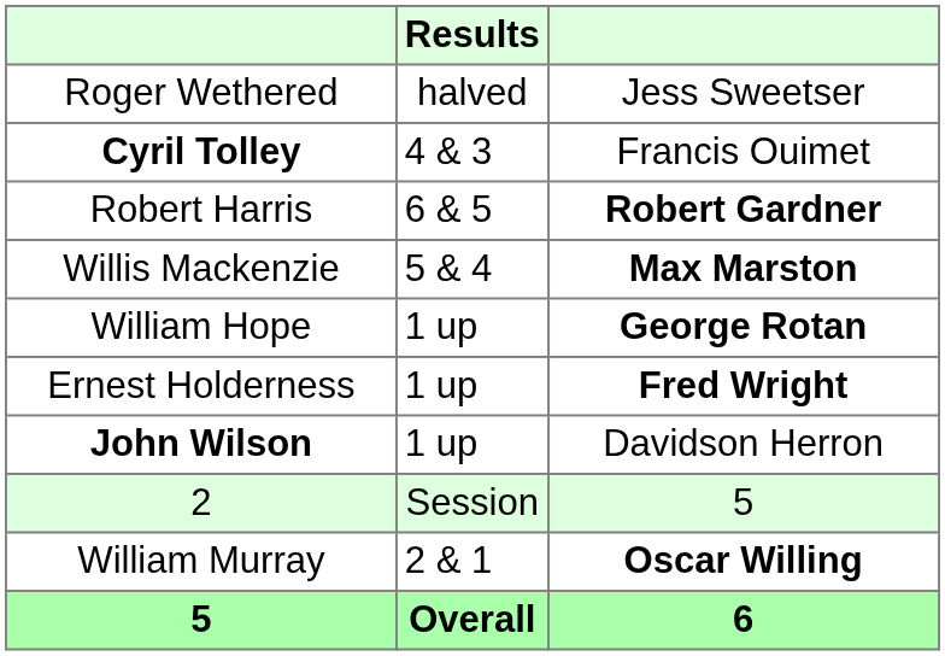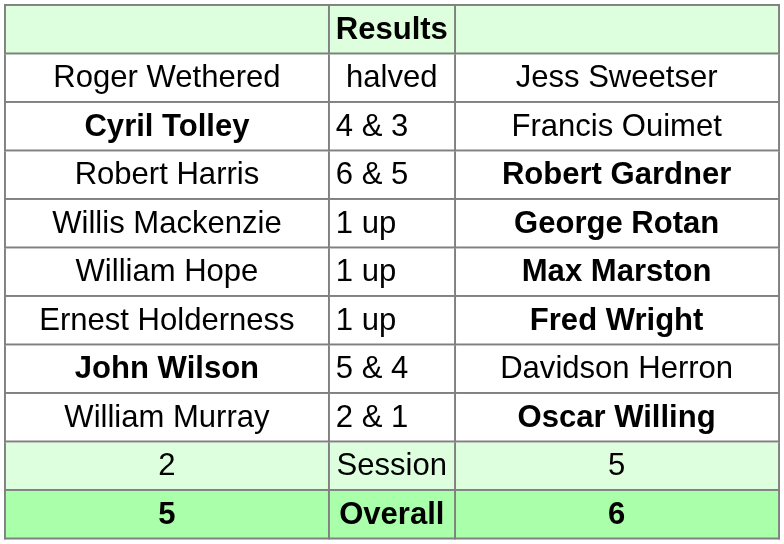 <table border="1" cellpadding="3" style="border-collapse: collapse; text-align:center;">
 <tr style="background:#ddffdd;">
 <th width=160></th>
 <th>Results</th>
 <th width=160></th>
 </tr>
 <tr>
 <td>Roger Wethered</td>
 <td>halved</td>
 <td>Jess Sweetser</td>
 </tr>
 <tr>
 <td><strong>Cyril Tolley</strong></td>
 <td align=left> 4 & 3</td>
 <td>Francis Ouimet</td>
 </tr>
 <tr>
 <td>Robert Harris</td>
 <td align=left> 6 & 5</td>
 <td><strong>Robert Gardner</strong></td>
 </tr>
 <tr>
 <td>Willis Mackenzie</td>
-<td align=left> 5 & 4</td>
-<td><strong>Max Marston</strong></td>
+<td align=left> 1 up</td>
+<td><strong>George Rotan</strong></td>
 </tr>
 <tr>
 <td>William Hope</td>
 <td align=left> 1 up</td>
-<td><strong>George Rotan</strong></td>
+<td><strong>Max Marston</strong></td>
 </tr>
 <tr>
 <td>Ernest Holderness</td>
 <td align=left> 1 up</td>
 <td><strong>Fred Wright</strong></td>
 </tr>
 <tr>
 <td><strong>John Wilson</strong></td>
-<td align=left> 1 up</td>
+<td align=left> 5 & 4</td>
 <td>Davidson Herron</td>
+</tr>
+<tr>
+<td>William Murray</td>
+<td align=left> 2 & 1</td>
+<td><strong>Oscar Willing</strong></td>
 </tr>
 <tr style="background:#ddffdd;">
 <td>2</td>
 <td>Session</td>
 <td>5</td>
-</tr>
-<tr>
-<td>William Murray</td>
-<td align=left> 2 & 1</td>
-<td><strong>Oscar Willing</strong></td>
 </tr>
 <tr style="background:#aaffaa;">
 <th>5</th>
 <th>Overall</th>
 <th>6</th>
 </tr>
 </table>
